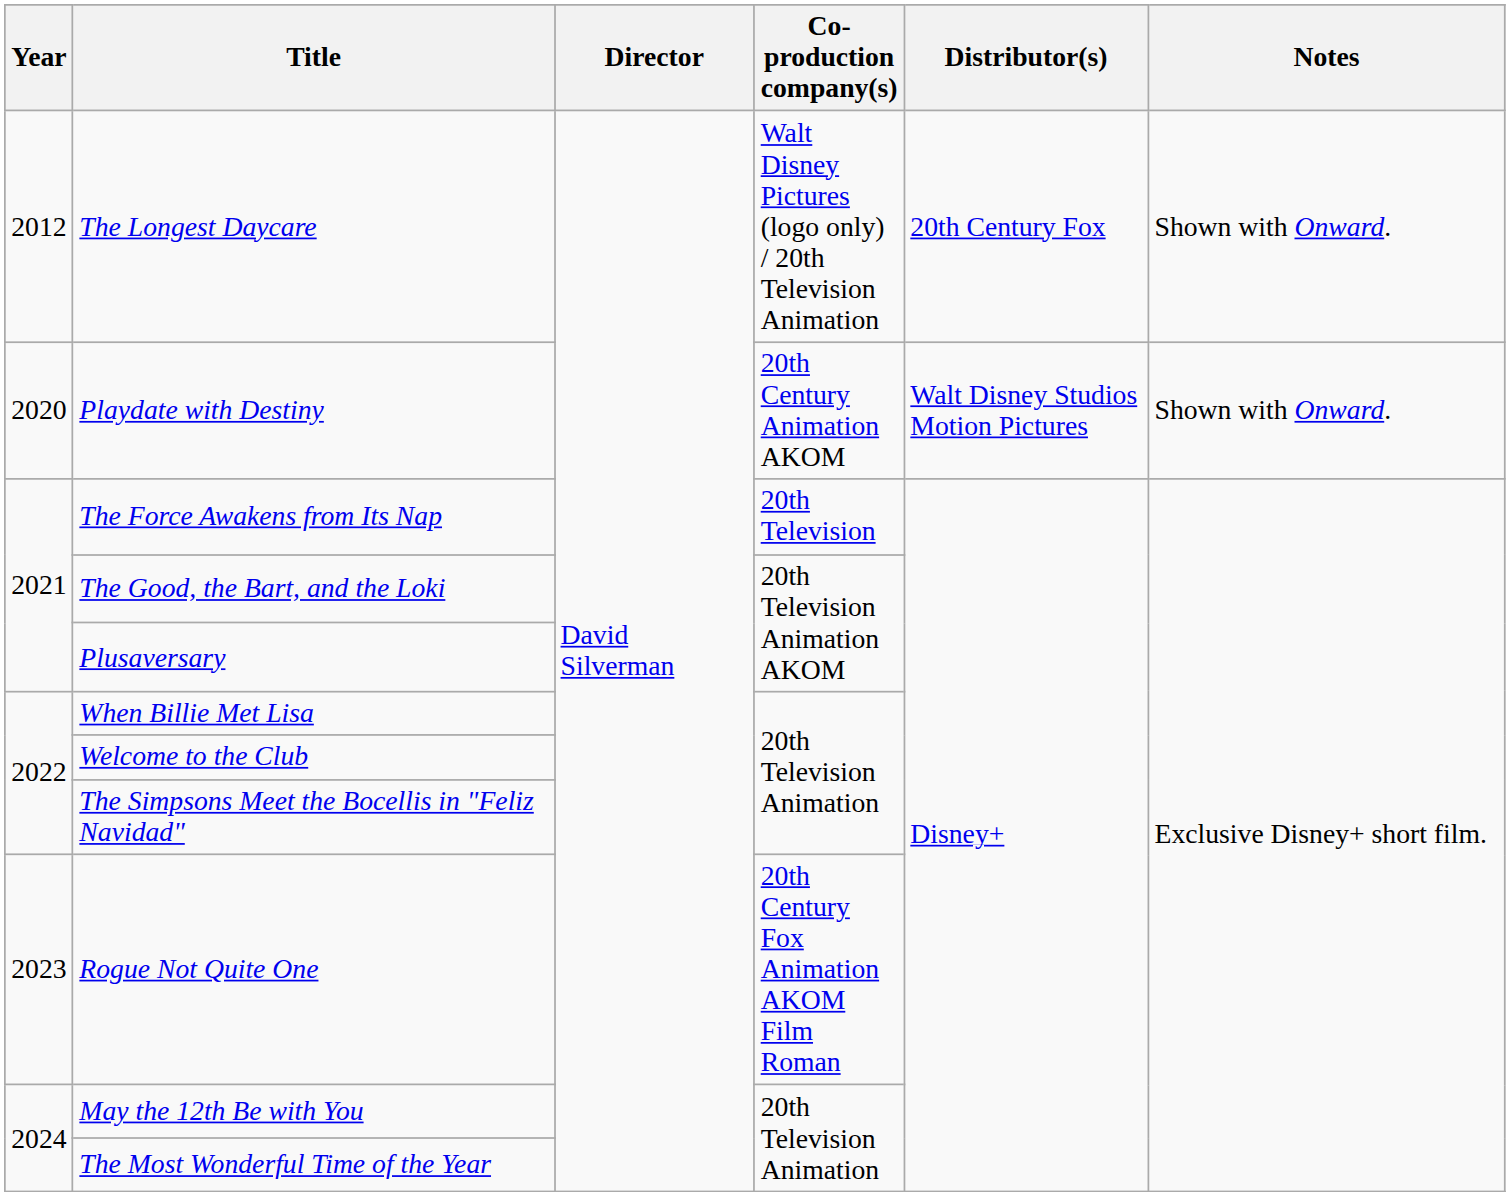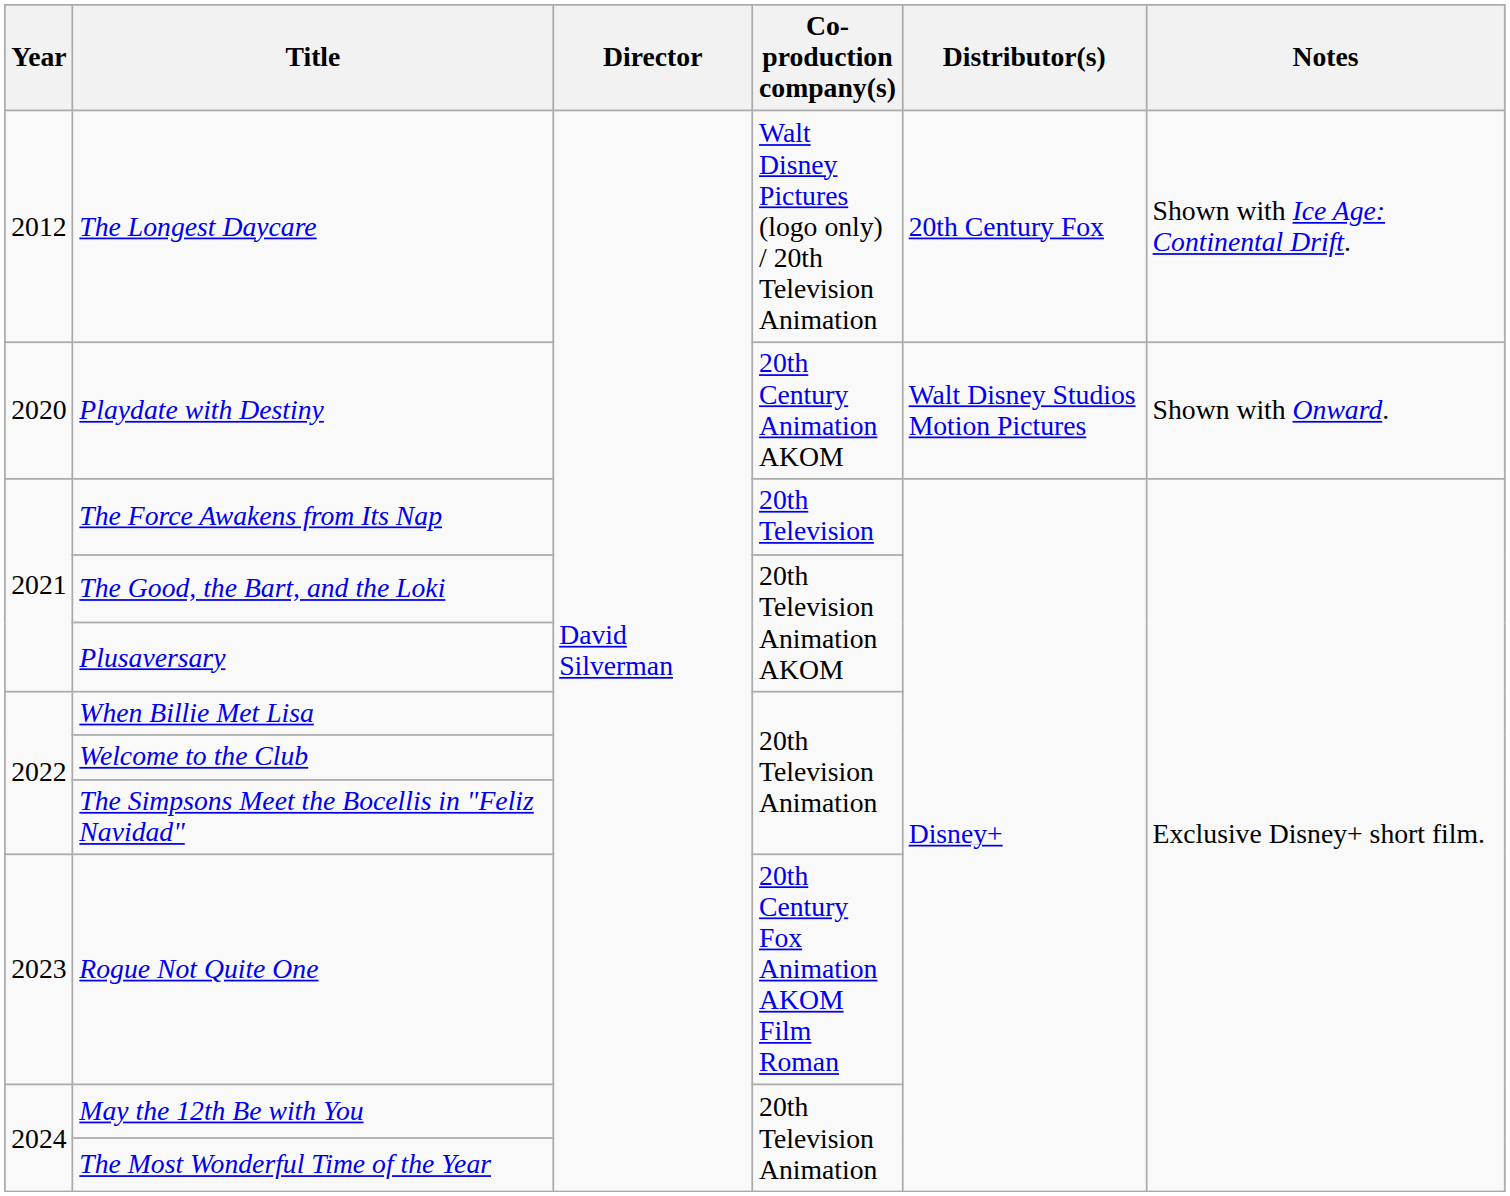 <table class="wikitable sortable">
 <tr>
 <th width="30">Year</th>
 <th width="300">Title</th>
 <th width="115">Director</th>
 <th>Co-production company(s)</th>
 <th width="140">Distributor(s)</th>
 <th width="220">Notes</th>
 </tr>
 <tr>
 <td>2012</td>
 <td><em><a href='#'>The Longest Daycare</a></em></td>
 <td rowspan="11"><a href='#'>David Silverman</a></td>
 <td><a href='#'>Walt Disney Pictures</a> (logo only) / 20th Television Animation</td>
 <td><a href='#'>20th Century Fox</a></td>
-<td>Shown with <em><a href='#'>Onward</a></em>.</td>
+<td>Shown with <em><a href='#'>Ice Age: Continental Drift</a></em>.</td>
 </tr>
 <tr>
 <td>2020</td>
 <td><em><a href='#'>Playdate with Destiny</a></em></td>
 <td><a href='#'>20th Century Animation</a><br>AKOM</td>
 <td><a href='#'>Walt Disney Studios Motion Pictures</a></td>
 <td>Shown with <em><a href='#'>Onward</a></em>.</td>
 </tr>
 <tr>
 <td rowspan="3">2021</td>
 <td><em><a href='#'>The Force Awakens from Its Nap</a></em></td>
 <td><a href='#'>20th Television</a></td>
 <td rowspan="9"><a href='#'>Disney+</a></td>
 <td rowspan="9">Exclusive Disney+ short film.</td>
 </tr>
 <tr>
 <td><em><a href='#'>The Good, the Bart, and the Loki</a></em></td>
 <td rowspan="2">20th Television Animation<br>AKOM</td>
 </tr>
 <tr>
 <td><em><a href='#'>Plusaversary</a></em></td>
 </tr>
 <tr>
 <td rowspan="3">2022</td>
 <td><em><a href='#'>When Billie Met Lisa</a></em></td>
 <td rowspan="3">20th Television Animation</td>
 </tr>
 <tr>
 <td><em><a href='#'>Welcome to the Club</a></em></td>
 </tr>
 <tr>
 <td><em><a href='#'>The Simpsons Meet the Bocellis in "Feliz Navidad"</a></em></td>
 </tr>
 <tr>
 <td>2023</td>
 <td><em><a href='#'>Rogue Not Quite One</a></em></td>
 <td><a href='#'>20th Century Fox Animation</a><br><a href='#'>AKOM</a><br><a href='#'>Film Roman</a></td>
 </tr>
 <tr>
 <td rowspan="2">2024</td>
 <td><em><a href='#'>May the 12th Be with You</a></em></td>
 <td rowspan="2">20th Television Animation</td>
 </tr>
 <tr>
 <td><em><a href='#'>The Most Wonderful Time of the Year</a></em></td>
 </tr>
 <tr>
 </tr>
 </table>
